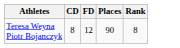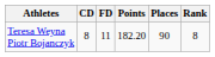 <table class="wikitable" border="1" style="font-size:90%">
 <tr>
 <th>Athletes</th>
 <th>CD</th>
 <th>FD</th>
+<th>Points</th>
 <th>Places</th>
 <th>Rank</th>
 </tr>
 <tr align=center>
 <td align=left><a href='#'>Teresa Weyna</a><br><a href='#'>Piotr Bojanczyk</a></td>
 <td>8</td>
-<td>12</td>
+<td>11</td>
+<td>182.20</td>
 <td>90</td>
 <td>8</td>
 </tr>
 </table>
